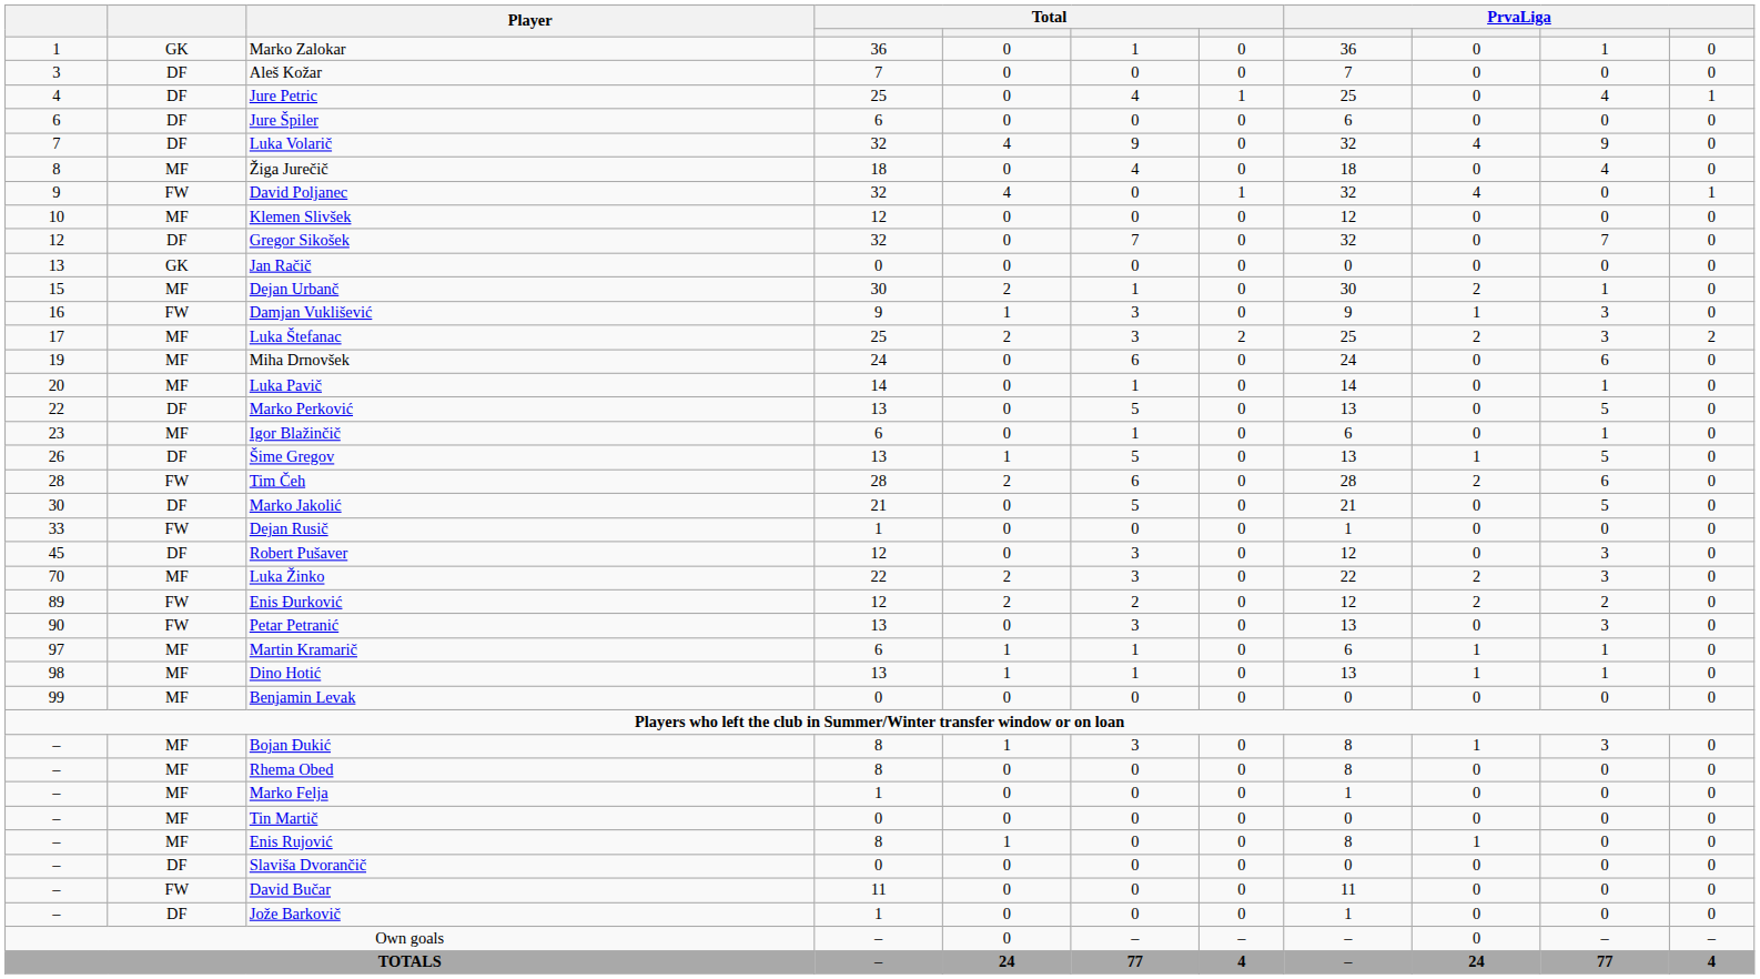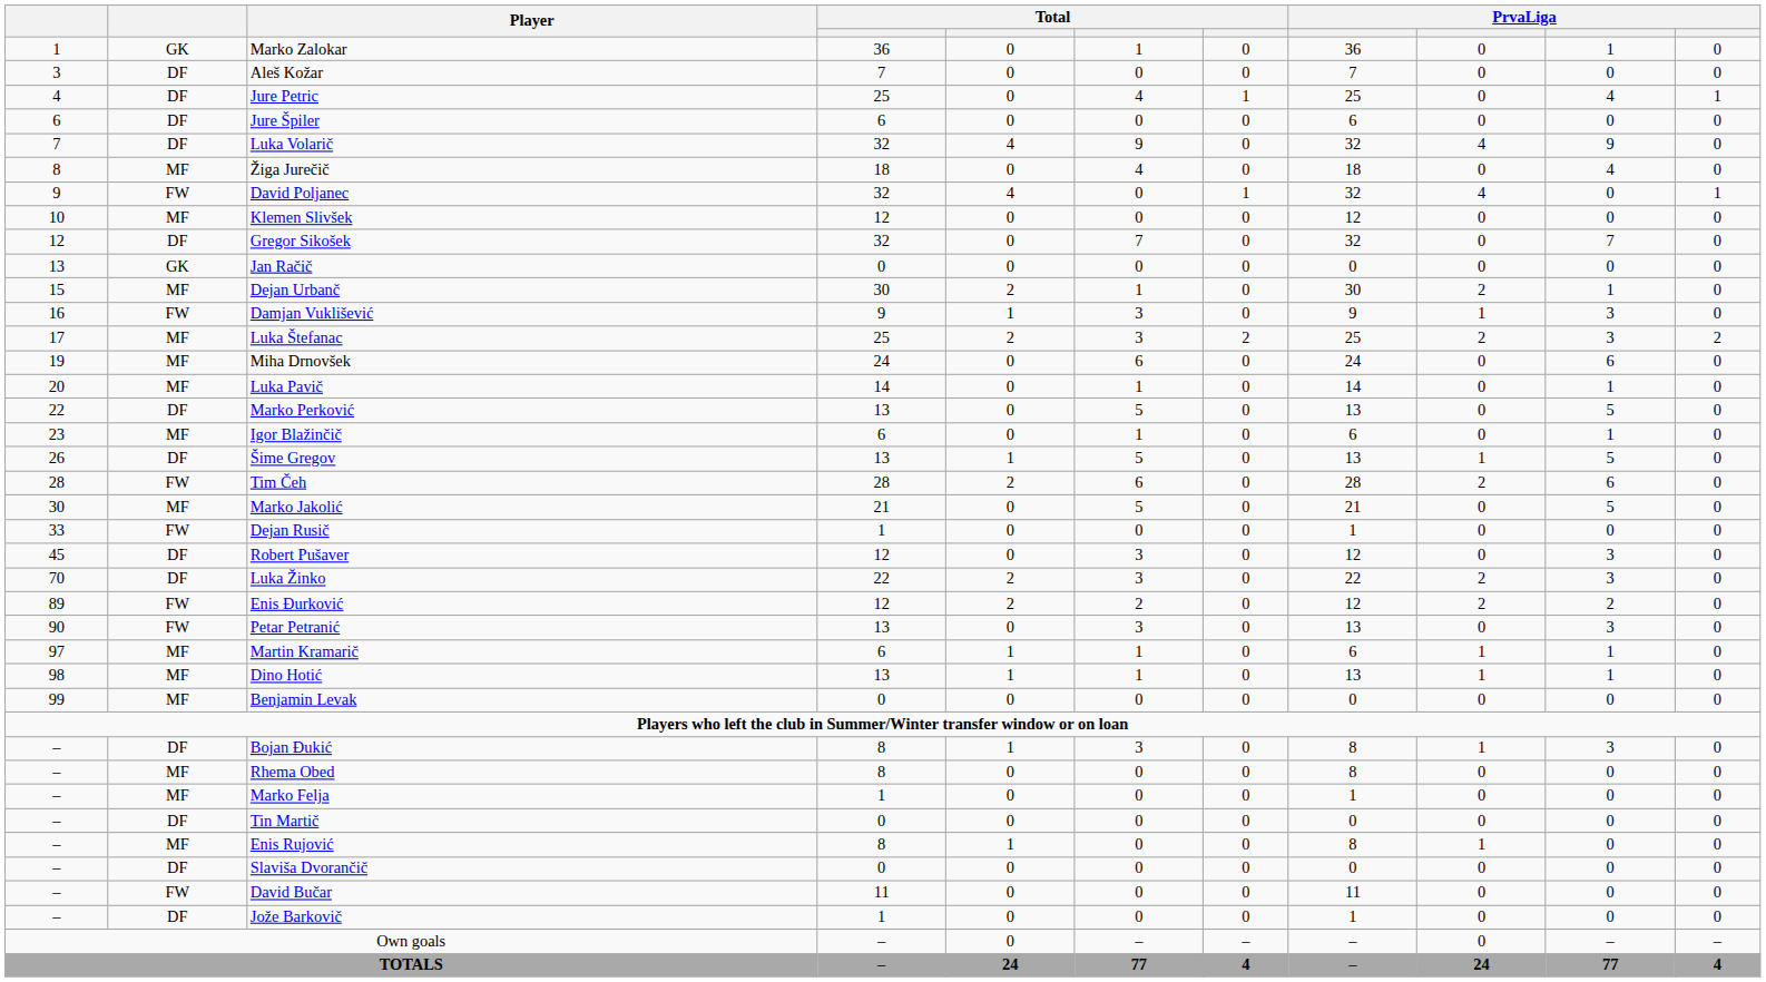 <table class="wikitable sortable alternance"  style="font-size:85%; text-align:center; line-height:14px; width:75%;">
 <tr>
 <th rowspan="2" style="vertical-align:center;"></th>
 <th rowspan="2" style="vertical-align:center;"></th>
 <th rowspan="2" style="vertical-align:center;">Player</th>
 <th colspan="4" style="width:85px;">Total</th>
 <th colspan="4" style="width:85px;"><a href='#'>PrvaLiga</a></th>
 </tr>
 <tr>
 <th></th>
 <th></th>
 <th></th>
 <th></th>
 <th></th>
 <th></th>
 <th></th>
 <th></th>
 </tr>
 <tr>
 <td>1</td>
 <td>GK</td>
 <td align="left"> Marko Zalokar</td>
 <td>36</td>
 <td>0</td>
 <td>1</td>
 <td>0</td>
 <td>36</td>
 <td>0</td>
 <td>1</td>
 <td>0</td>
 </tr>
 <tr>
 <td>3</td>
 <td>DF</td>
 <td align="left"> Aleš Kožar</td>
 <td>7</td>
 <td>0</td>
 <td>0</td>
 <td>0</td>
 <td>7</td>
 <td>0</td>
 <td>0</td>
 <td>0</td>
 </tr>
 <tr>
 <td>4</td>
 <td>DF</td>
 <td align="left"> <a href='#'>Jure Petric</a></td>
 <td>25</td>
 <td>0</td>
 <td>4</td>
 <td>1</td>
 <td>25</td>
 <td>0</td>
 <td>4</td>
 <td>1</td>
 </tr>
 <tr>
 <td>6</td>
 <td>DF</td>
 <td align="left"> <a href='#'>Jure Špiler</a></td>
 <td>6</td>
 <td>0</td>
 <td>0</td>
 <td>0</td>
 <td>6</td>
 <td>0</td>
 <td>0</td>
 <td>0</td>
 </tr>
 <tr>
 <td>7</td>
 <td>DF</td>
 <td align="left"> <a href='#'>Luka Volarič</a></td>
 <td>32</td>
 <td>4</td>
 <td>9</td>
 <td>0</td>
 <td>32</td>
 <td>4</td>
 <td>9</td>
 <td>0</td>
 </tr>
 <tr>
 <td>8</td>
 <td>MF</td>
 <td align="left"> Žiga Jurečič</td>
 <td>18</td>
 <td>0</td>
 <td>4</td>
 <td>0</td>
 <td>18</td>
 <td>0</td>
 <td>4</td>
 <td>0</td>
 </tr>
 <tr>
 <td>9</td>
 <td>FW</td>
 <td align="left"> <a href='#'>David Poljanec</a></td>
 <td>32</td>
 <td>4</td>
 <td>0</td>
 <td>1</td>
 <td>32</td>
 <td>4</td>
 <td>0</td>
 <td>1</td>
 </tr>
 <tr>
 <td>10</td>
 <td>MF</td>
 <td align="left"> <a href='#'>Klemen Slivšek</a></td>
 <td>12</td>
 <td>0</td>
 <td>0</td>
 <td>0</td>
 <td>12</td>
 <td>0</td>
 <td>0</td>
 <td>0</td>
 </tr>
 <tr>
 <td>12</td>
 <td>DF</td>
 <td align="left"> <a href='#'>Gregor Sikošek</a></td>
 <td>32</td>
 <td>0</td>
 <td>7</td>
 <td>0</td>
 <td>32</td>
 <td>0</td>
 <td>7</td>
 <td>0</td>
 </tr>
 <tr>
 <td>13</td>
 <td>GK</td>
 <td align="left"> <a href='#'>Jan Račič</a></td>
 <td>0</td>
 <td>0</td>
 <td>0</td>
 <td>0</td>
 <td>0</td>
 <td>0</td>
 <td>0</td>
 <td>0</td>
 </tr>
 <tr>
 <td>15</td>
 <td>MF</td>
 <td align="left"> <a href='#'>Dejan Urbanč</a></td>
 <td>30</td>
 <td>2</td>
 <td>1</td>
 <td>0</td>
 <td>30</td>
 <td>2</td>
 <td>1</td>
 <td>0</td>
 </tr>
 <tr>
 <td>16</td>
 <td>FW</td>
 <td align="left"> <a href='#'>Damjan Vuklišević</a></td>
 <td>9</td>
 <td>1</td>
 <td>3</td>
 <td>0</td>
 <td>9</td>
 <td>1</td>
 <td>3</td>
 <td>0</td>
 </tr>
 <tr>
 <td>17</td>
 <td>MF</td>
 <td align="left"> <a href='#'>Luka Štefanac</a></td>
 <td>25</td>
 <td>2</td>
 <td>3</td>
 <td>2</td>
 <td>25</td>
 <td>2</td>
 <td>3</td>
 <td>2</td>
 </tr>
 <tr>
 <td>19</td>
 <td>MF</td>
 <td align="left"> Miha Drnovšek</td>
 <td>24</td>
 <td>0</td>
 <td>6</td>
 <td>0</td>
 <td>24</td>
 <td>0</td>
 <td>6</td>
 <td>0</td>
 </tr>
 <tr>
 <td>20</td>
 <td>MF</td>
 <td align="left"> <a href='#'>Luka Pavič</a></td>
 <td>14</td>
 <td>0</td>
 <td>1</td>
 <td>0</td>
 <td>14</td>
 <td>0</td>
 <td>1</td>
 <td>0</td>
 </tr>
 <tr>
 <td>22</td>
 <td>DF</td>
 <td align="left"> <a href='#'>Marko Perković</a></td>
 <td>13</td>
 <td>0</td>
 <td>5</td>
 <td>0</td>
 <td>13</td>
 <td>0</td>
 <td>5</td>
 <td>0</td>
 </tr>
 <tr>
 <td>23</td>
 <td>MF</td>
 <td align="left"> <a href='#'>Igor Blažinčič</a></td>
 <td>6</td>
 <td>0</td>
 <td>1</td>
 <td>0</td>
 <td>6</td>
 <td>0</td>
 <td>1</td>
 <td>0</td>
 </tr>
 <tr>
 <td>26</td>
 <td>DF</td>
 <td align="left"> <a href='#'>Šime Gregov</a></td>
 <td>13</td>
 <td>1</td>
 <td>5</td>
 <td>0</td>
 <td>13</td>
 <td>1</td>
 <td>5</td>
 <td>0</td>
 </tr>
 <tr>
 <td>28</td>
 <td>FW</td>
 <td align="left"> <a href='#'>Tim Čeh</a></td>
 <td>28</td>
 <td>2</td>
 <td>6</td>
 <td>0</td>
 <td>28</td>
 <td>2</td>
 <td>6</td>
 <td>0</td>
 </tr>
 <tr>
 <td>30</td>
-<td>DF</td>
+<td>MF</td>
 <td align="left"> <a href='#'>Marko Jakolić</a></td>
 <td>21</td>
 <td>0</td>
 <td>5</td>
 <td>0</td>
 <td>21</td>
 <td>0</td>
 <td>5</td>
 <td>0</td>
 </tr>
 <tr>
 <td>33</td>
 <td>FW</td>
 <td align="left"> <a href='#'>Dejan Rusič</a></td>
 <td>1</td>
 <td>0</td>
 <td>0</td>
 <td>0</td>
 <td>1</td>
 <td>0</td>
 <td>0</td>
 <td>0</td>
 </tr>
 <tr>
 <td>45</td>
 <td>DF</td>
 <td align="left"> <a href='#'>Robert Pušaver</a></td>
 <td>12</td>
 <td>0</td>
 <td>3</td>
 <td>0</td>
 <td>12</td>
 <td>0</td>
 <td>3</td>
 <td>0</td>
 </tr>
 <tr>
 <td>70</td>
-<td>MF</td>
+<td>DF</td>
 <td align="left"> <a href='#'>Luka Žinko</a></td>
 <td>22</td>
 <td>2</td>
 <td>3</td>
 <td>0</td>
 <td>22</td>
 <td>2</td>
 <td>3</td>
 <td>0</td>
 </tr>
 <tr>
 <td>89</td>
 <td>FW</td>
 <td align="left"> <a href='#'>Enis Đurković</a></td>
 <td>12</td>
 <td>2</td>
 <td>2</td>
 <td>0</td>
 <td>12</td>
 <td>2</td>
 <td>2</td>
 <td>0</td>
 </tr>
 <tr>
 <td>90</td>
 <td>FW</td>
 <td align="left"> <a href='#'>Petar Petranić</a></td>
 <td>13</td>
 <td>0</td>
 <td>3</td>
 <td>0</td>
 <td>13</td>
 <td>0</td>
 <td>3</td>
 <td>0</td>
 </tr>
 <tr>
 <td>97</td>
 <td>MF</td>
 <td align="left"> <a href='#'>Martin Kramarič</a></td>
 <td>6</td>
 <td>1</td>
 <td>1</td>
 <td>0</td>
 <td>6</td>
 <td>1</td>
 <td>1</td>
 <td>0</td>
 </tr>
 <tr>
 <td>98</td>
 <td>MF</td>
 <td align="left"> <a href='#'>Dino Hotić</a></td>
 <td>13</td>
 <td>1</td>
 <td>1</td>
 <td>0</td>
 <td>13</td>
 <td>1</td>
 <td>1</td>
 <td>0</td>
 </tr>
 <tr>
 <td>99</td>
 <td>MF</td>
 <td align="left"> <a href='#'>Benjamin Levak</a></td>
 <td>0</td>
 <td>0</td>
 <td>0</td>
 <td>0</td>
 <td>0</td>
 <td>0</td>
 <td>0</td>
 <td>0</td>
 </tr>
 <tr>
 <td colspan="12"><strong>Players who left the club in Summer/Winter transfer window or on loan</strong></td>
 </tr>
 <tr>
 <td>–</td>
-<td>MF</td>
+<td>DF</td>
 <td align="left"> <a href='#'>Bojan Đukić</a></td>
 <td>8</td>
 <td>1</td>
 <td>3</td>
 <td>0</td>
 <td>8</td>
 <td>1</td>
 <td>3</td>
 <td>0</td>
 </tr>
 <tr>
 <td>–</td>
 <td>MF</td>
 <td align="left"> <a href='#'>Rhema Obed</a></td>
 <td>8</td>
 <td>0</td>
 <td>0</td>
 <td>0</td>
 <td>8</td>
 <td>0</td>
 <td>0</td>
 <td>0</td>
 </tr>
 <tr>
 <td>–</td>
 <td>MF</td>
 <td align="left"> <a href='#'>Marko Felja</a></td>
 <td>1</td>
 <td>0</td>
 <td>0</td>
 <td>0</td>
 <td>1</td>
 <td>0</td>
 <td>0</td>
 <td>0</td>
 </tr>
 <tr>
 <td>–</td>
-<td>MF</td>
+<td>DF</td>
 <td align="left"> <a href='#'>Tin Martič</a></td>
 <td>0</td>
 <td>0</td>
 <td>0</td>
 <td>0</td>
 <td>0</td>
 <td>0</td>
 <td>0</td>
 <td>0</td>
 </tr>
 <tr>
 <td>–</td>
 <td>MF</td>
 <td align="left"> <a href='#'>Enis Rujović</a></td>
 <td>8</td>
 <td>1</td>
 <td>0</td>
 <td>0</td>
 <td>8</td>
 <td>1</td>
 <td>0</td>
 <td>0</td>
 </tr>
 <tr>
 <td>–</td>
 <td>DF</td>
 <td align="left"> <a href='#'>Slaviša Dvorančič</a></td>
 <td>0</td>
 <td>0</td>
 <td>0</td>
 <td>0</td>
 <td>0</td>
 <td>0</td>
 <td>0</td>
 <td>0</td>
 </tr>
 <tr>
 <td>–</td>
 <td>FW</td>
 <td align="left"> <a href='#'>David Bučar</a></td>
 <td>11</td>
 <td>0</td>
 <td>0</td>
 <td>0</td>
 <td>11</td>
 <td>0</td>
 <td>0</td>
 <td>0</td>
 </tr>
 <tr>
 <td>–</td>
 <td>DF</td>
 <td align="left"> <a href='#'>Jože Barkovič</a></td>
 <td>1</td>
 <td>0</td>
 <td>0</td>
 <td>0</td>
 <td>1</td>
 <td>0</td>
 <td>0</td>
 <td>0</td>
 </tr>
 <tr>
 <td colspan="3">Own goals</td>
 <td>–</td>
 <td>0</td>
 <td>–</td>
 <td>–</td>
 <td>–</td>
 <td>0</td>
 <td>–</td>
 <td>–</td>
 </tr>
 <tr bgcolor="#A9A9A9">
 <td colspan=3><strong>TOTALS</strong></td>
 <td>–</td>
 <td><strong>24</strong></td>
 <td><strong>77</strong></td>
 <td><strong>4</strong></td>
 <td>–</td>
 <td><strong>24</strong></td>
 <td><strong>77</strong></td>
 <td><strong>4</strong></td>
 </tr>
 </table>
